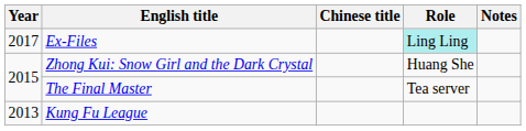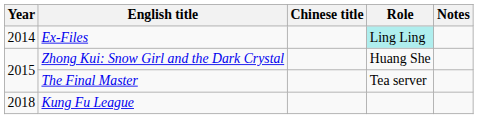 <table class="wikitable">
 <tr>
 <th>Year</th>
 <th>English title</th>
 <th>Chinese title</th>
 <th>Role</th>
 <th>Notes</th>
 </tr>
 <tr>
-<td>2017</td>
+<td>2014</td>
 <td><em><a href='#'>Ex-Files</a></em></td>
 <td></td>
 <td style="background: paleturquoise;">Ling Ling</td>
 <td></td>
 </tr>
 <tr>
 <td rowspan=2>2015</td>
 <td><em><a href='#'>Zhong Kui: Snow Girl and the Dark Crystal</a></em></td>
 <td></td>
 <td>Huang She</td>
 <td></td>
 </tr>
 <tr>
 <td><em><a href='#'>The Final Master</a></em></td>
 <td></td>
 <td>Tea server</td>
 <td></td>
 </tr>
 <tr>
-<td>2013</td>
+<td>2018</td>
 <td><em><a href='#'>Kung Fu League</a></em></td>
 <td></td>
 <td></td>
 <td></td>
 </tr>
 </table>
